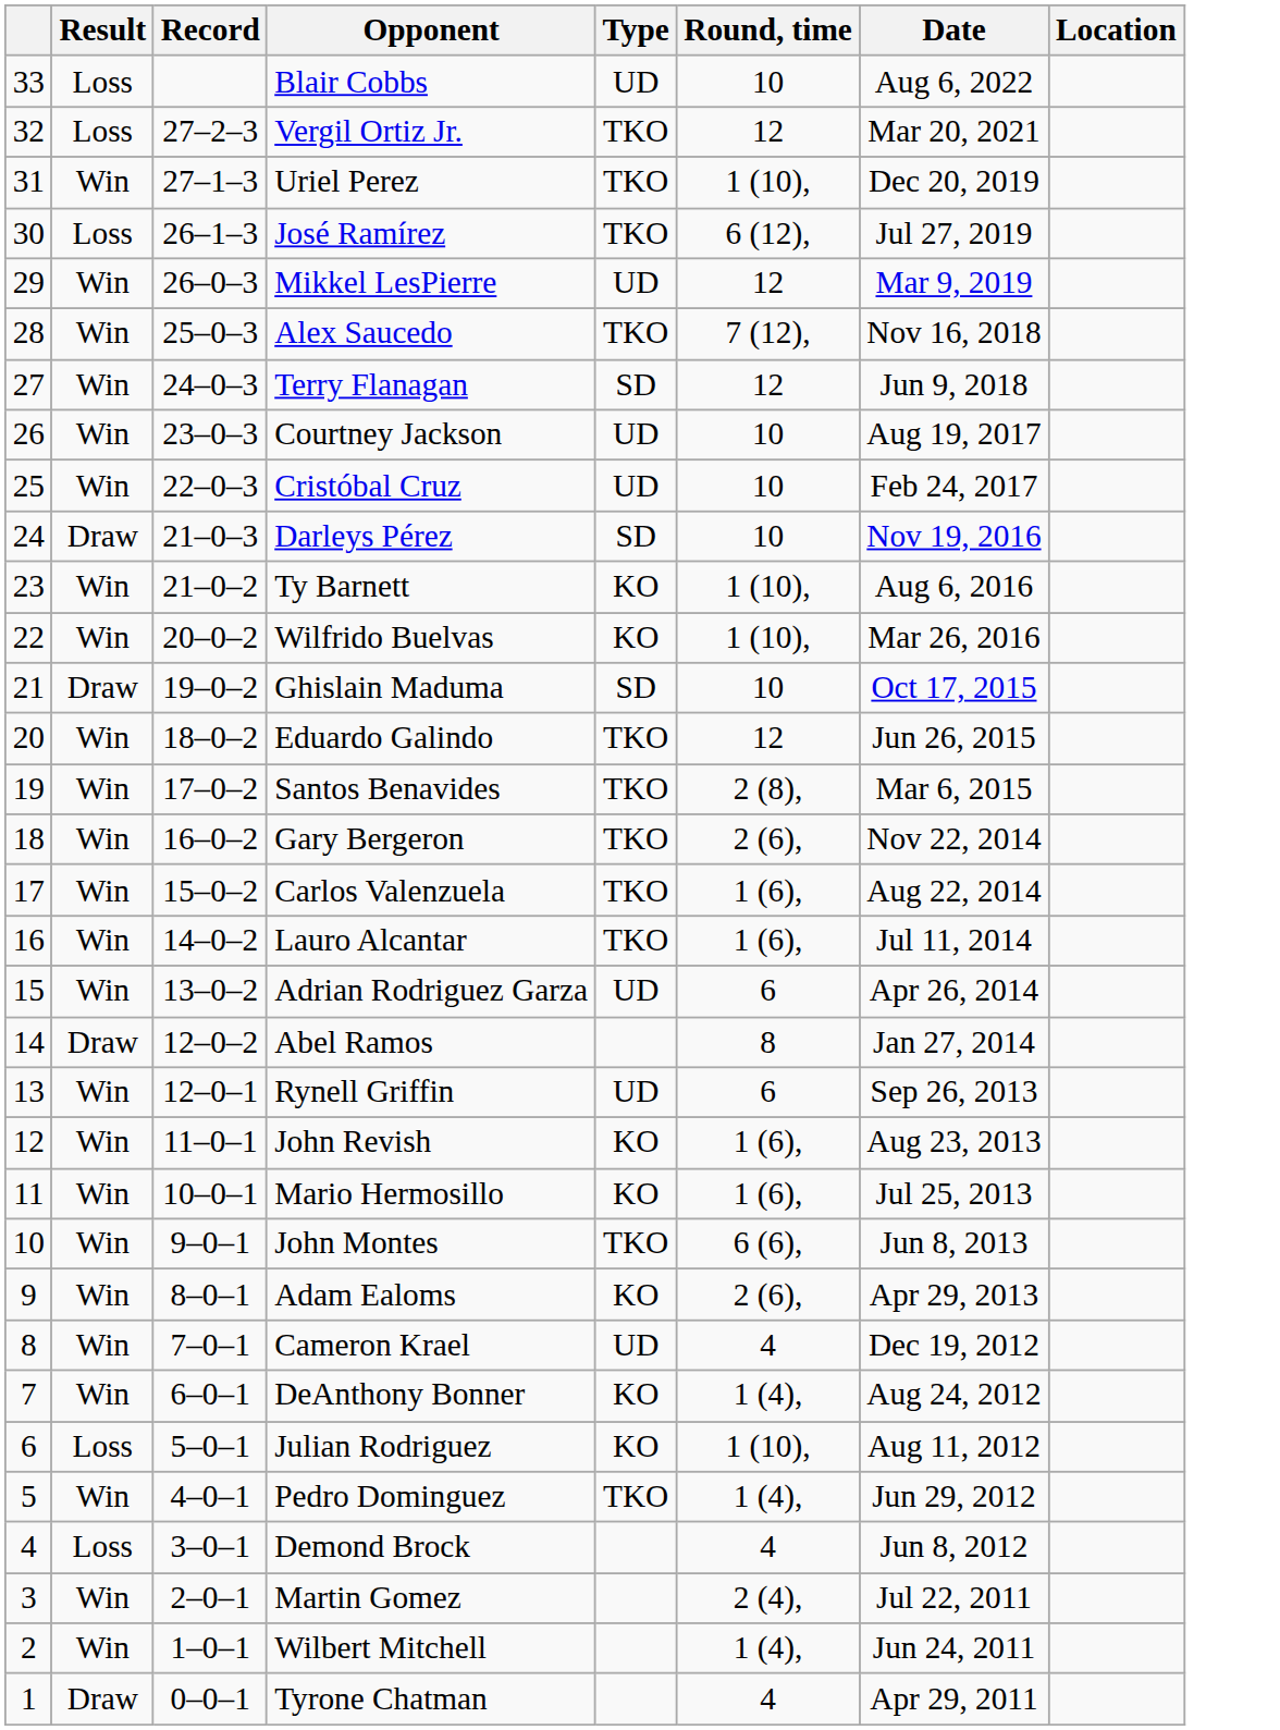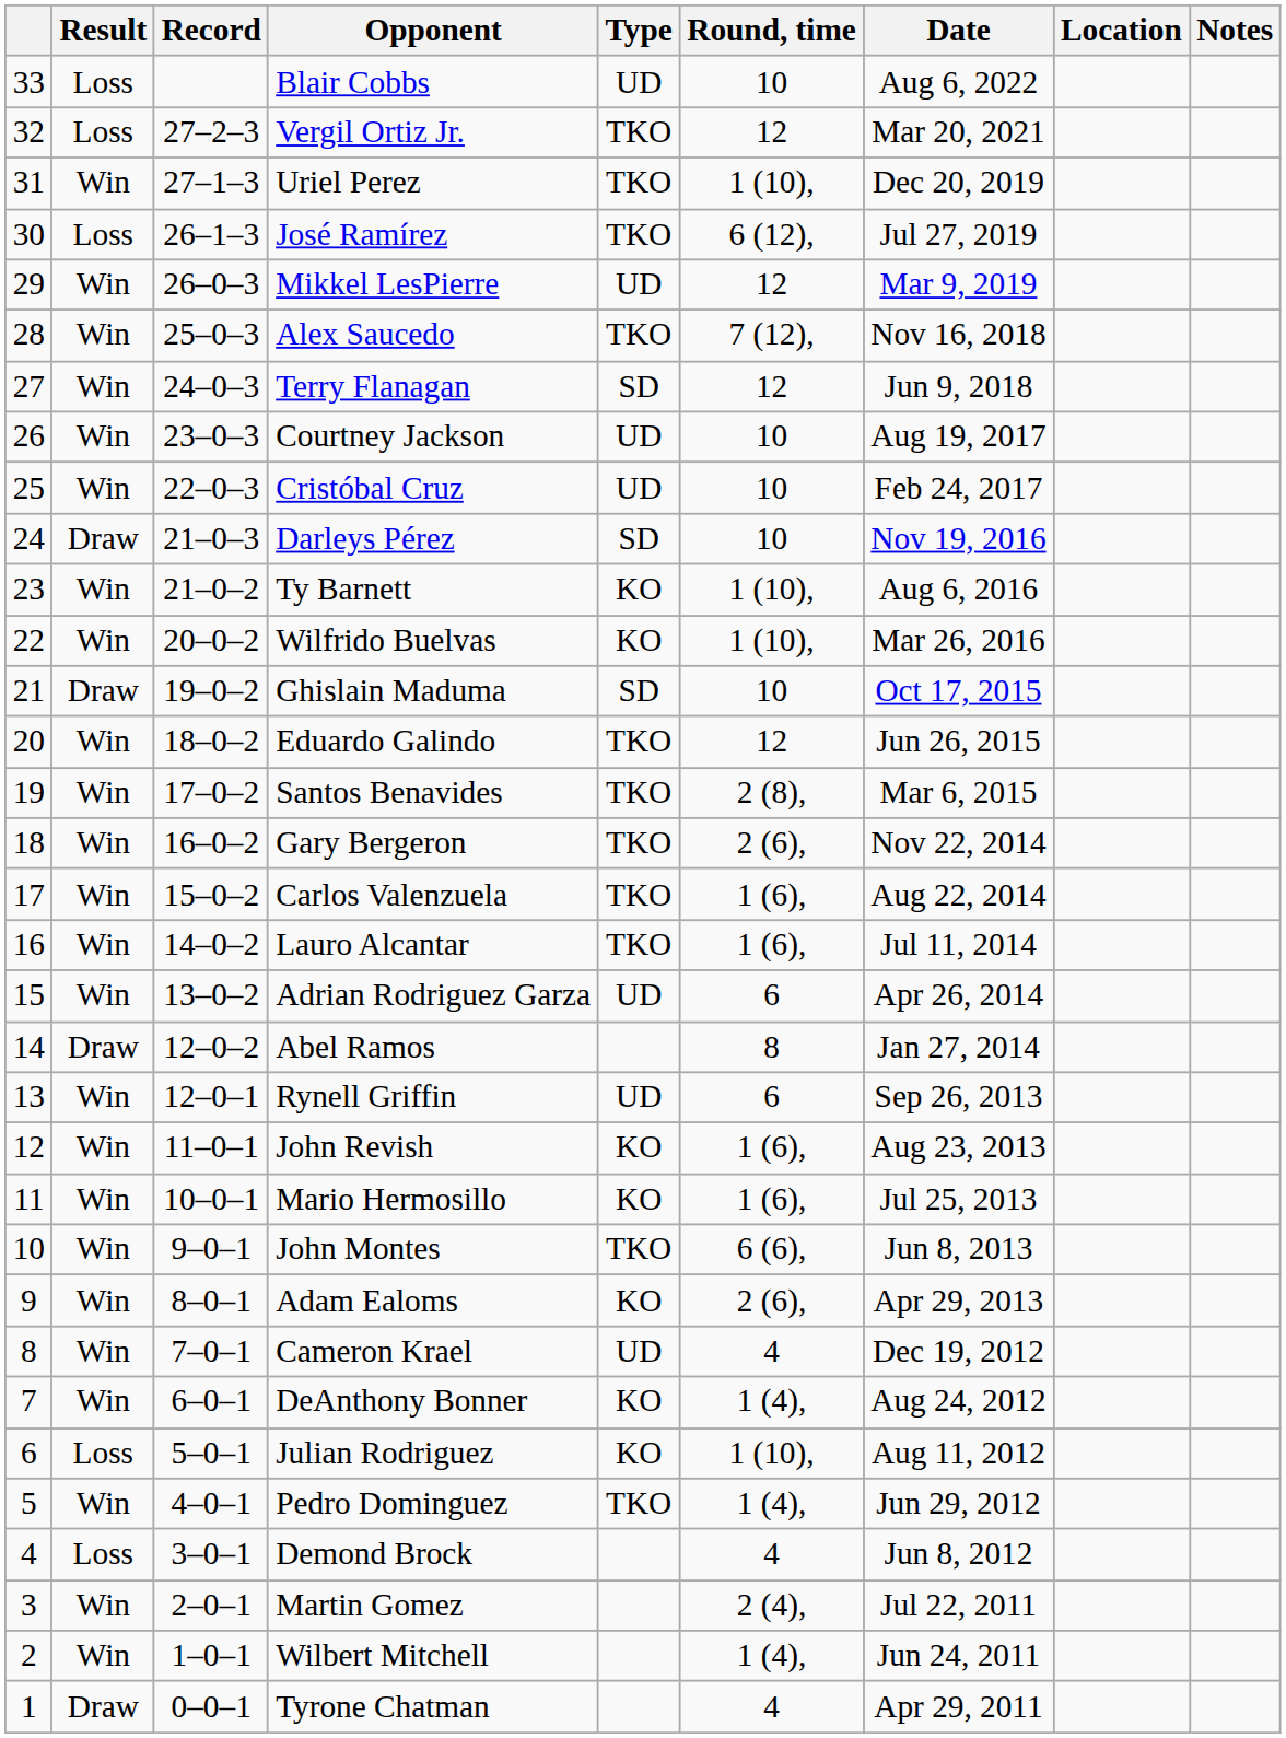 <table class="wikitable" style="text-align:center">
 <tr>
 <th></th>
 <th>Result</th>
 <th>Record</th>
 <th>Opponent</th>
 <th>Type</th>
 <th>Round, time</th>
 <th>Date</th>
 <th>Location</th>
+<th>Notes</th>
 </tr>
 <tr>
 <td>33</td>
 <td>Loss</td>
 <td></td>
 <td style="text-align:left;"><a href='#'>Blair Cobbs</a></td>
 <td>UD</td>
 <td>10</td>
 <td>Aug 6, 2022</td>
 <td style="text-align:left;"></td>
+<td></td>
 </tr>
 <tr>
 <td>32</td>
 <td>Loss</td>
 <td>27–2–3</td>
 <td style="text-align:left;"><a href='#'>Vergil Ortiz Jr.</a></td>
 <td>TKO</td>
 <td>12</td>
 <td>Mar 20, 2021</td>
+<td style="text-align:left;"></td>
 <td style="text-align:left;"></td>
 </tr>
 <tr>
 <td>31</td>
 <td>Win</td>
 <td>27–1–3</td>
 <td style="text-align:left;">Uriel Perez</td>
 <td>TKO</td>
 <td>1 (10), </td>
 <td>Dec 20, 2019</td>
 <td style="text-align:left;"></td>
+<td></td>
 </tr>
 <tr>
 <td>30</td>
 <td>Loss</td>
 <td>26–1–3</td>
 <td style="text-align:left;"><a href='#'>José Ramírez</a></td>
 <td>TKO</td>
 <td>6 (12), </td>
 <td>Jul 27, 2019</td>
+<td style="text-align:left;"></td>
 <td style="text-align:left;"></td>
 </tr>
 <tr>
 <td>29</td>
 <td>Win</td>
 <td>26–0–3</td>
 <td style="text-align:left;"><a href='#'>Mikkel LesPierre</a></td>
 <td>UD</td>
 <td>12</td>
 <td><a href='#'>Mar 9, 2019</a></td>
 <td style="text-align:left;"></td>
+<td style="text-align:left;"></td>
 </tr>
 <tr>
 <td>28</td>
 <td>Win</td>
 <td>25–0–3</td>
 <td style="text-align:left;"><a href='#'>Alex Saucedo</a></td>
 <td>TKO</td>
 <td>7 (12), </td>
 <td>Nov 16, 2018</td>
+<td style="text-align:left;"></td>
 <td style="text-align:left;"></td>
 </tr>
 <tr>
 <td>27</td>
 <td>Win</td>
 <td>24–0–3</td>
 <td style="text-align:left;"><a href='#'>Terry Flanagan</a></td>
 <td>SD</td>
 <td>12</td>
 <td>Jun 9, 2018</td>
 <td style="text-align:left;"></td>
+<td style="text-align:left;"></td>
 </tr>
 <tr>
 <td>26</td>
 <td>Win</td>
 <td>23–0–3</td>
 <td style="text-align:left;">Courtney Jackson</td>
 <td>UD</td>
 <td>10</td>
 <td>Aug 19, 2017</td>
+<td style="text-align:left;"></td>
 <td style="text-align:left;"></td>
 </tr>
 <tr>
 <td>25</td>
 <td>Win</td>
 <td>22–0–3</td>
 <td style="text-align:left;"><a href='#'>Cristóbal Cruz</a></td>
 <td>UD</td>
 <td>10</td>
 <td>Feb 24, 2017</td>
 <td style="text-align:left;"></td>
+<td></td>
 </tr>
 <tr>
 <td>24</td>
 <td>Draw</td>
 <td>21–0–3</td>
 <td style="text-align:left;"><a href='#'>Darleys Pérez</a></td>
 <td>SD</td>
 <td>10</td>
 <td><a href='#'>Nov 19, 2016</a></td>
+<td style="text-align:left;"></td>
 <td style="text-align:left;"></td>
 </tr>
 <tr>
 <td>23</td>
 <td>Win</td>
 <td>21–0–2</td>
 <td style="text-align:left;">Ty Barnett</td>
 <td>KO</td>
 <td>1 (10), </td>
 <td>Aug 6, 2016</td>
 <td style="text-align:left;"></td>
+<td style="text-align:left;"></td>
 </tr>
 <tr>
 <td>22</td>
 <td>Win</td>
 <td>20–0–2</td>
 <td style="text-align:left;">Wilfrido Buelvas</td>
 <td>KO</td>
 <td>1 (10), </td>
 <td>Mar 26, 2016</td>
 <td style="text-align:left;"></td>
+<td></td>
 </tr>
 <tr>
 <td>21</td>
 <td>Draw</td>
 <td>19–0–2</td>
 <td style="text-align:left;">Ghislain Maduma</td>
 <td>SD</td>
 <td>10</td>
 <td><a href='#'>Oct 17, 2015</a></td>
+<td style="text-align:left;"></td>
 <td style="text-align:left;"></td>
 </tr>
 <tr>
 <td>20</td>
 <td>Win</td>
 <td>18–0–2</td>
 <td style="text-align:left;">Eduardo Galindo</td>
 <td>TKO</td>
 <td>12</td>
 <td>Jun 26, 2015</td>
 <td style="text-align:left;"></td>
+<td style="text-align:left;"></td>
 </tr>
 <tr>
 <td>19</td>
 <td>Win</td>
 <td>17–0–2</td>
 <td style="text-align:left;">Santos Benavides</td>
 <td>TKO</td>
 <td>2 (8), </td>
 <td>Mar 6, 2015</td>
 <td style="text-align:left;"></td>
+<td></td>
 </tr>
 <tr>
 <td>18</td>
 <td>Win</td>
 <td>16–0–2</td>
 <td style="text-align:left;">Gary Bergeron</td>
 <td>TKO</td>
 <td>2 (6), </td>
 <td>Nov 22, 2014</td>
 <td style="text-align:left;"></td>
+<td></td>
 </tr>
 <tr>
 <td>17</td>
 <td>Win</td>
 <td>15–0–2</td>
 <td style="text-align:left;">Carlos Valenzuela</td>
 <td>TKO</td>
 <td>1 (6), </td>
 <td>Aug 22, 2014</td>
 <td style="text-align:left;"></td>
+<td></td>
 </tr>
 <tr>
 <td>16</td>
 <td>Win</td>
 <td>14–0–2</td>
 <td style="text-align:left;">Lauro Alcantar</td>
 <td>TKO</td>
 <td>1 (6), </td>
 <td>Jul 11, 2014</td>
 <td style="text-align:left;"></td>
+<td></td>
 </tr>
 <tr>
 <td>15</td>
 <td>Win</td>
 <td>13–0–2</td>
 <td style="text-align:left;">Adrian Rodriguez Garza</td>
 <td>UD</td>
 <td>6</td>
 <td>Apr 26, 2014</td>
 <td style="text-align:left;"></td>
+<td></td>
 </tr>
 <tr>
 <td>14</td>
 <td>Draw</td>
 <td>12–0–2</td>
 <td style="text-align:left;">Abel Ramos</td>
 <td></td>
 <td>8</td>
 <td>Jan 27, 2014</td>
 <td style="text-align:left;"></td>
+<td></td>
 </tr>
 <tr>
 <td>13</td>
 <td>Win</td>
 <td>12–0–1</td>
 <td style="text-align:left;">Rynell Griffin</td>
 <td>UD</td>
 <td>6</td>
 <td>Sep 26, 2013</td>
 <td style="text-align:left;"></td>
+<td></td>
 </tr>
 <tr>
 <td>12</td>
 <td>Win</td>
 <td>11–0–1</td>
 <td style="text-align:left;">John Revish</td>
 <td>KO</td>
 <td>1 (6), </td>
 <td>Aug 23, 2013</td>
 <td style="text-align:left;"></td>
+<td></td>
 </tr>
 <tr>
 <td>11</td>
 <td>Win</td>
 <td>10–0–1</td>
 <td style="text-align:left;">Mario Hermosillo</td>
 <td>KO</td>
 <td>1 (6), </td>
 <td>Jul 25, 2013</td>
 <td style="text-align:left;"></td>
+<td></td>
 </tr>
 <tr>
 <td>10</td>
 <td>Win</td>
 <td>9–0–1</td>
 <td style="text-align:left;">John Montes</td>
 <td>TKO</td>
 <td>6 (6), </td>
 <td>Jun 8, 2013</td>
 <td style="text-align:left;"></td>
+<td></td>
 </tr>
 <tr>
 <td>9</td>
 <td>Win</td>
 <td>8–0–1</td>
 <td style="text-align:left;">Adam Ealoms</td>
 <td>KO</td>
 <td>2 (6), </td>
 <td>Apr 29, 2013</td>
 <td style="text-align:left;"></td>
+<td></td>
 </tr>
 <tr>
 <td>8</td>
 <td>Win</td>
 <td>7–0–1</td>
 <td style="text-align:left;">Cameron Krael</td>
 <td>UD</td>
 <td>4</td>
 <td>Dec 19, 2012</td>
 <td style="text-align:left;"></td>
+<td></td>
 </tr>
 <tr>
 <td>7</td>
 <td>Win</td>
 <td>6–0–1</td>
 <td style="text-align:left;">DeAnthony Bonner</td>
 <td>KO</td>
 <td>1 (4), </td>
 <td>Aug 24, 2012</td>
 <td style="text-align:left;"></td>
+<td></td>
 </tr>
 <tr>
 <td>6</td>
 <td>Loss</td>
 <td>5–0–1</td>
 <td style="text-align:left;">Julian Rodriguez</td>
 <td>KO</td>
 <td>1 (10), </td>
 <td>Aug 11, 2012</td>
 <td style="text-align:left;"></td>
+<td></td>
 </tr>
 <tr>
 <td>5</td>
 <td>Win</td>
 <td>4–0–1</td>
 <td style="text-align:left;">Pedro Dominguez</td>
 <td>TKO</td>
 <td>1 (4), </td>
 <td>Jun 29, 2012</td>
 <td style="text-align:left;"></td>
+<td></td>
 </tr>
 <tr>
 <td>4</td>
 <td>Loss</td>
 <td>3–0–1</td>
 <td style="text-align:left;">Demond Brock</td>
 <td></td>
 <td>4</td>
 <td>Jun 8, 2012</td>
 <td style="text-align:left;"></td>
+<td></td>
 </tr>
 <tr>
 <td>3</td>
 <td>Win</td>
 <td>2–0–1</td>
 <td style="text-align:left;">Martin Gomez</td>
 <td></td>
 <td>2 (4), </td>
 <td>Jul 22, 2011</td>
 <td style="text-align:left;"></td>
+<td></td>
 </tr>
 <tr>
 <td>2</td>
 <td>Win</td>
 <td>1–0–1</td>
 <td style="text-align:left;">Wilbert Mitchell</td>
 <td></td>
 <td>1 (4), </td>
 <td>Jun 24, 2011</td>
 <td style="text-align:left;"></td>
+<td></td>
 </tr>
 <tr>
 <td>1</td>
 <td>Draw</td>
 <td>0–0–1</td>
 <td style="text-align:left;">Tyrone Chatman</td>
 <td></td>
 <td>4</td>
 <td>Apr 29, 2011</td>
 <td style="text-align:left;"></td>
+<td></td>
 </tr>
 </table>
